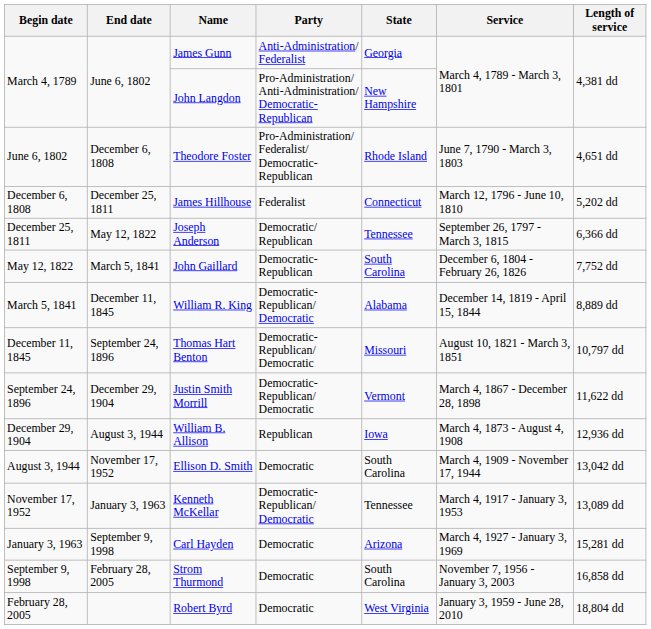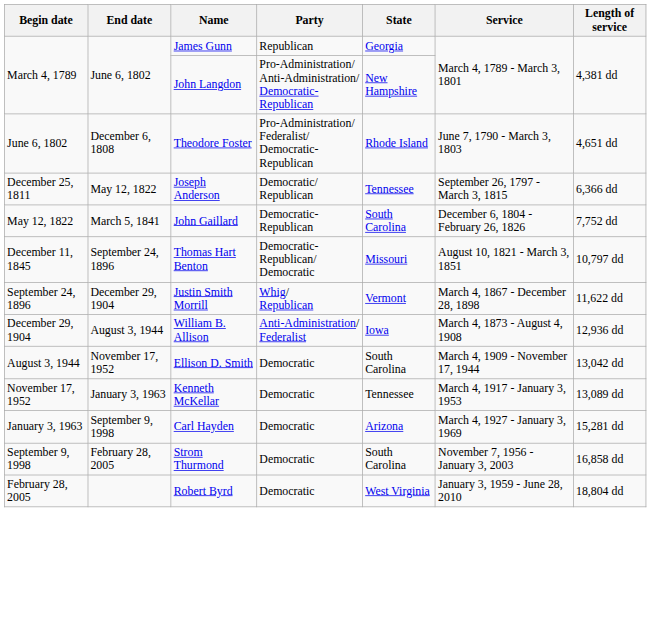 <table class=wikitable>
 <tr>
 <th>Begin date</th>
 <th>End date</th>
 <th>Name</th>
 <th>Party</th>
 <th>State</th>
 <th>Service</th>
 <th>Length of service</th>
 </tr>
 <tr>
 <td rowspan=2>March 4, 1789</td>
 <td rowspan=2>June 6, 1802</td>
 <td><a href='#'>James Gunn</a></td>
-<td><a href='#'>Anti-Administration</a>/<br><a href='#'>Federalist</a></td>
+<td>Republican</td>
 <td><a href='#'>Georgia</a></td>
 <td rowspan=2>March 4, 1789 - March 3, 1801</td>
 <td rowspan=2>4,381 dd</td>
 </tr>
 <tr>
 <td><a href='#'>John Langdon</a></td>
 <td>Pro-Administration/<br>Anti-Administration/<br><a href='#'>Democratic-Republican</a></td>
 <td><a href='#'>New Hampshire</a></td>
 </tr>
 <tr>
 <td>June 6, 1802</td>
 <td>December 6, 1808</td>
 <td><a href='#'>Theodore Foster</a></td>
 <td>Pro-Administration/<br>Federalist/<br>Democratic-Republican</td>
 <td><a href='#'>Rhode Island</a></td>
 <td>June 7, 1790 - March 3, 1803</td>
 <td>4,651 dd</td>
-</tr>
-<tr>
-<td>December 6, 1808</td>
-<td>December 25, 1811</td>
-<td><a href='#'>James Hillhouse</a></td>
-<td>Federalist</td>
-<td><a href='#'>Connecticut</a></td>
-<td>March 12, 1796 - June 10, 1810</td>
-<td>5,202 dd</td>
 </tr>
 <tr>
 <td>December 25, 1811</td>
 <td>May 12, 1822</td>
 <td><a href='#'>Joseph Anderson</a></td>
 <td>Democratic/<br>Republican</td>
 <td><a href='#'>Tennessee</a></td>
 <td>September 26, 1797 - March 3, 1815</td>
 <td>6,366 dd</td>
 </tr>
 <tr>
 <td>May 12, 1822</td>
 <td>March 5, 1841</td>
 <td><a href='#'>John Gaillard</a></td>
 <td>Democratic-Republican</td>
 <td><a href='#'>South Carolina</a></td>
 <td>December 6, 1804 - February 26, 1826</td>
 <td>7,752 dd</td>
 </tr>
 <tr>
-<td>March 5, 1841</td>
-<td>December 11, 1845</td>
-<td><a href='#'>William R. King</a></td>
-<td>Democratic-Republican/<br><a href='#'>Democratic</a></td>
-<td><a href='#'>Alabama</a></td>
-<td>December 14, 1819 - April 15, 1844</td>
-<td>8,889 dd</td>
-</tr>
-<tr>
 <td>December 11, 1845</td>
 <td>September 24, 1896</td>
 <td><a href='#'>Thomas Hart Benton</a></td>
 <td>Democratic-Republican/<br>Democratic</td>
 <td><a href='#'>Missouri</a></td>
 <td>August 10, 1821 - March 3, 1851</td>
 <td>10,797 dd</td>
 </tr>
 <tr>
 <td>September 24, 1896</td>
 <td>December 29, 1904</td>
 <td><a href='#'>Justin Smith Morrill</a></td>
-<td>Democratic-Republican/<br>Democratic</td>
+<td><a href='#'>Whig</a>/<br><a href='#'>Republican</a></td>
 <td><a href='#'>Vermont</a></td>
 <td>March 4, 1867 - December 28, 1898</td>
 <td>11,622 dd</td>
 </tr>
 <tr>
 <td>December 29, 1904</td>
 <td>August 3, 1944</td>
 <td><a href='#'>William B. Allison</a></td>
-<td>Republican</td>
+<td><a href='#'>Anti-Administration</a>/<br><a href='#'>Federalist</a></td>
 <td><a href='#'>Iowa</a></td>
 <td>March 4, 1873 - August 4, 1908</td>
 <td>12,936 dd</td>
 </tr>
 <tr>
 <td>August 3, 1944</td>
 <td>November 17, 1952</td>
 <td><a href='#'>Ellison D. Smith</a></td>
 <td>Democratic</td>
 <td>South Carolina</td>
 <td>March 4, 1909 - November 17, 1944</td>
 <td>13,042 dd</td>
 </tr>
 <tr>
 <td>November 17, 1952</td>
 <td>January 3, 1963</td>
 <td><a href='#'>Kenneth McKellar</a></td>
-<td>Democratic-Republican/<br><a href='#'>Democratic</a></td>
+<td>Democratic</td>
 <td>Tennessee</td>
 <td>March 4, 1917 - January 3, 1953</td>
 <td>13,089 dd</td>
 </tr>
 <tr>
 <td>January 3, 1963</td>
 <td>September 9, 1998</td>
 <td><a href='#'>Carl Hayden</a></td>
 <td>Democratic</td>
 <td><a href='#'>Arizona</a></td>
 <td>March 4, 1927 - January 3, 1969</td>
 <td>15,281 dd</td>
 </tr>
 <tr>
 <td>September 9, 1998</td>
 <td>February 28, 2005</td>
 <td><a href='#'>Strom Thurmond</a></td>
 <td>Democratic</td>
 <td>South Carolina</td>
 <td>November 7, 1956 - January 3, 2003</td>
 <td>16,858 dd</td>
 </tr>
 <tr>
 <td>February 28, 2005</td>
 <td></td>
 <td><a href='#'>Robert Byrd</a></td>
 <td>Democratic</td>
 <td><a href='#'>West Virginia</a></td>
 <td>January 3, 1959 - June 28, 2010</td>
 <td>18,804 dd</td>
 </tr>
 </table>
